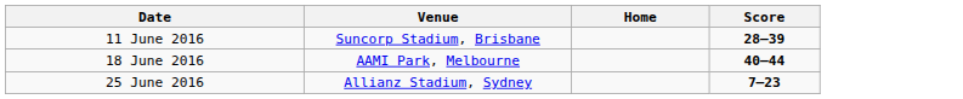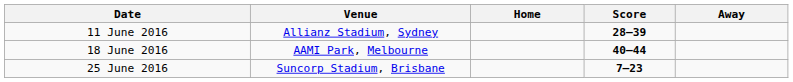 <table class="wikitable" style="text-align:center">
 <tr>
 <th style="width:280px">Date</th>
 <th style="width:250px">Venue</th>
 <th style="width:125px">Home</th>
 <th style="width:100px">Score</th>
+<th style="width:125px">Away</th>
 </tr>
 <tr>
 <td>11 June 2016</td>
-<td><a href='#'>Suncorp Stadium</a>, <a href='#'>Brisbane</a></td>
+<td><a href='#'>Allianz Stadium</a>, <a href='#'>Sydney</a></td>
 <td></td>
 <td><strong>28–39</strong></td>
+<td></td>
 </tr>
 <tr>
 <td>18 June 2016</td>
 <td><a href='#'>AAMI Park</a>, <a href='#'>Melbourne</a></td>
 <td></td>
 <td><strong>40–44</strong></td>
+<td></td>
 </tr>
 <tr>
 <td>25 June 2016</td>
-<td><a href='#'>Allianz Stadium</a>, <a href='#'>Sydney</a></td>
+<td><a href='#'>Suncorp Stadium</a>, <a href='#'>Brisbane</a></td>
 <td></td>
 <td><strong>7–23</strong></td>
+<td></td>
 </tr>
 </table>
